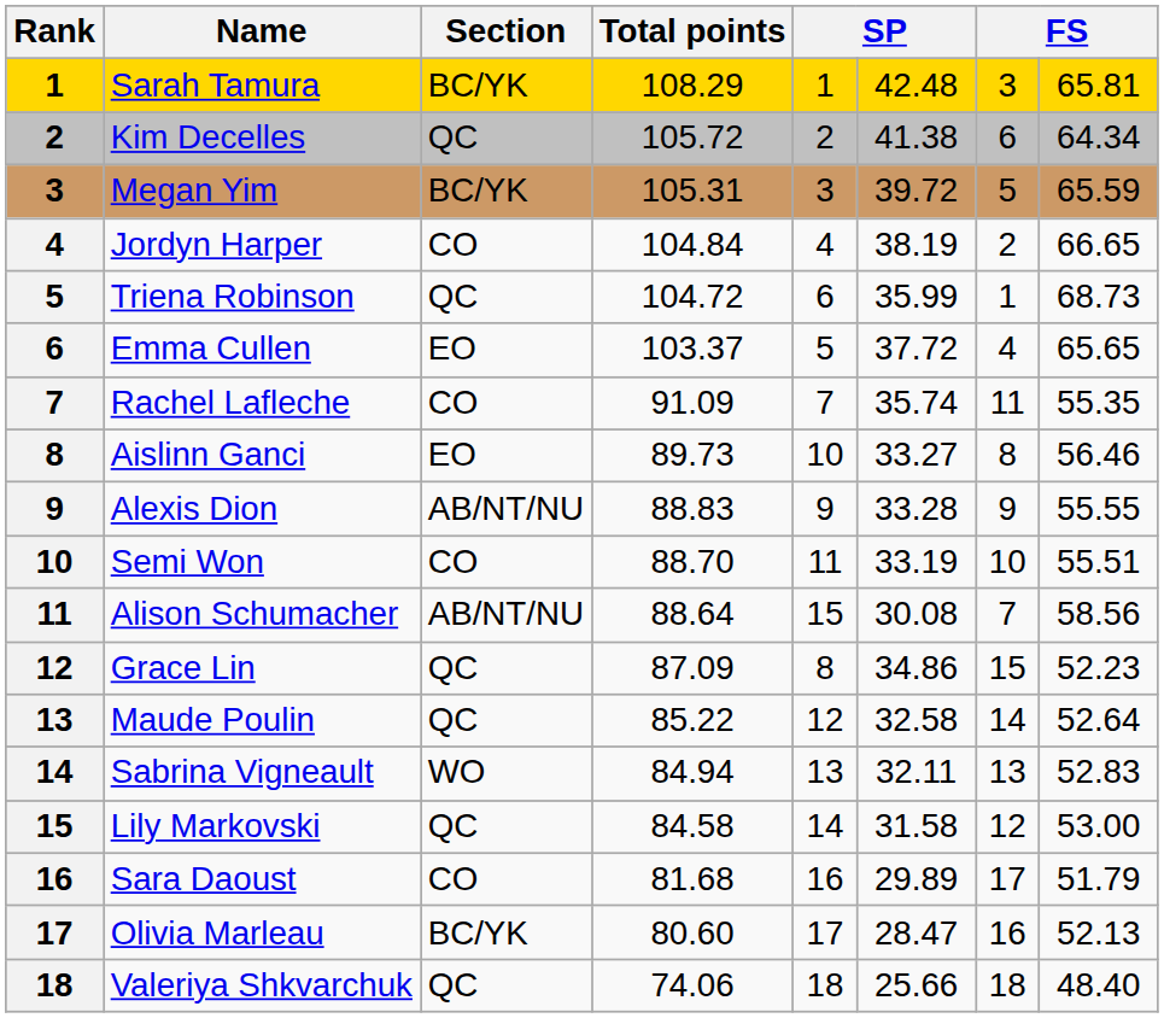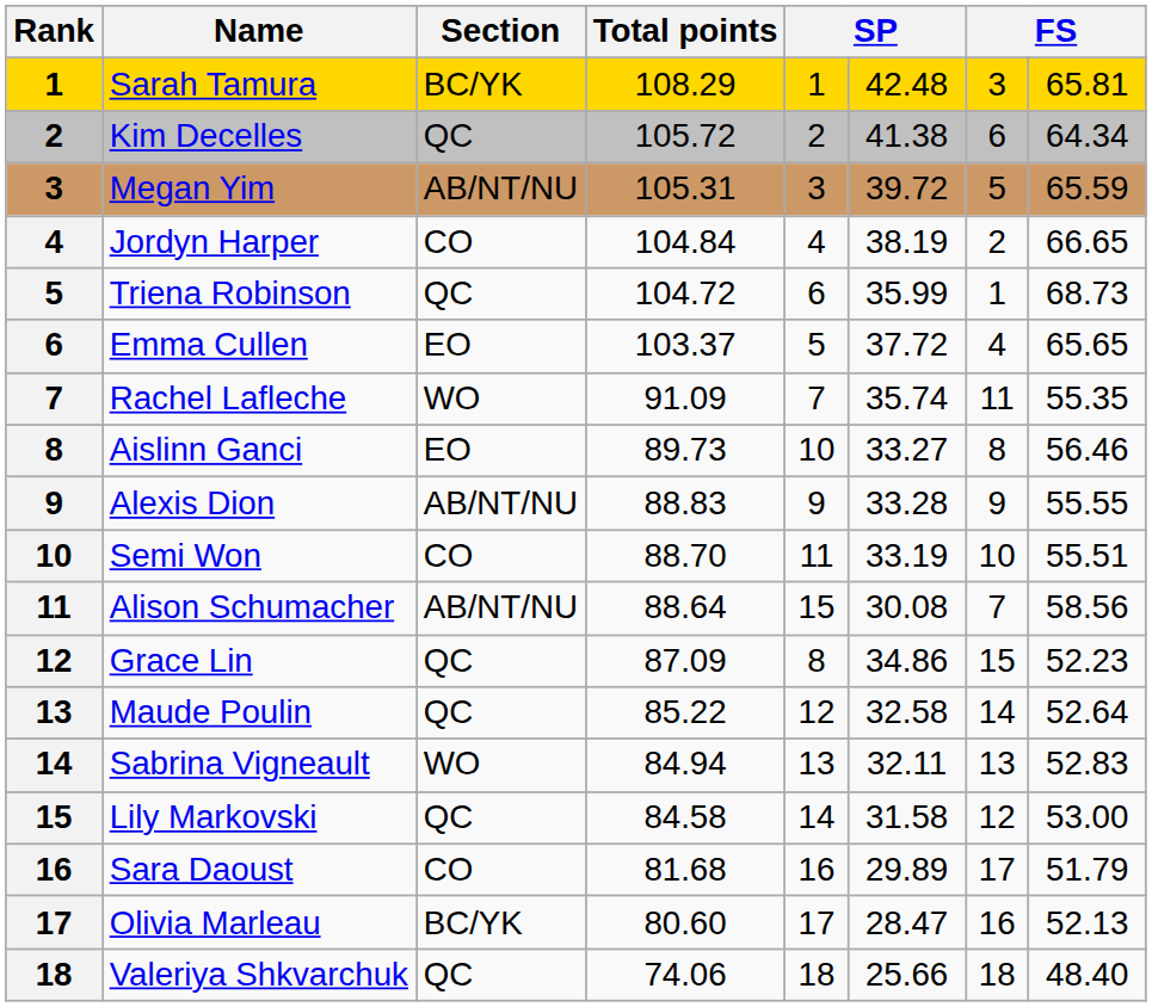 <table class="wikitable sortable">
 <tr>
 <th>Rank</th>
 <th>Name</th>
 <th>Section</th>
 <th>Total points</th>
 <th colspan="2" width="80px"><a href='#'>SP</a></th>
 <th colspan="2" width="80px"><a href='#'>FS</a></th>
 </tr>
 <tr bgcolor="gold">
 <td align="center"><strong>1</strong></td>
 <td><a href='#'>Sarah Tamura</a></td>
 <td>BC/YK</td>
 <td align="center">108.29</td>
 <td align="center">1</td>
 <td align="center">42.48</td>
 <td align="center">3</td>
 <td align="center">65.81</td>
 </tr>
 <tr bgcolor="silver">
 <td align="center"><strong>2</strong></td>
 <td><a href='#'>Kim Decelles</a></td>
 <td>QC</td>
 <td align="center">105.72</td>
 <td align="center">2</td>
 <td align="center">41.38</td>
 <td align="center">6</td>
 <td align="center">64.34</td>
 </tr>
 <tr bgcolor="cc9966">
 <td align="center"><strong>3</strong></td>
 <td><a href='#'>Megan Yim</a></td>
-<td>BC/YK</td>
+<td>AB/NT/NU</td>
 <td align="center">105.31</td>
 <td align="center">3</td>
 <td align="center">39.72</td>
 <td align="center">5</td>
 <td align="center">65.59</td>
 </tr>
 <tr>
 <th>4</th>
 <td><a href='#'>Jordyn Harper</a></td>
 <td>CO</td>
 <td align="center">104.84</td>
 <td align="center">4</td>
 <td align="center">38.19</td>
 <td align="center">2</td>
 <td align="center">66.65</td>
 </tr>
 <tr>
 <th>5</th>
 <td><a href='#'>Triena Robinson</a></td>
 <td>QC</td>
 <td align="center">104.72</td>
 <td align="center">6</td>
 <td align="center">35.99</td>
 <td align="center">1</td>
 <td align="center">68.73</td>
 </tr>
 <tr>
 <th>6</th>
 <td><a href='#'>Emma Cullen</a></td>
 <td>EO</td>
 <td align="center">103.37</td>
 <td align="center">5</td>
 <td align="center">37.72</td>
 <td align="center">4</td>
 <td align="center">65.65</td>
 </tr>
 <tr>
 <th>7</th>
 <td><a href='#'>Rachel Lafleche</a></td>
-<td>CO</td>
+<td>WO</td>
 <td align="center">91.09</td>
 <td align="center">7</td>
 <td align="center">35.74</td>
 <td align="center">11</td>
 <td align="center">55.35</td>
 </tr>
 <tr>
 <th>8</th>
 <td><a href='#'>Aislinn Ganci</a></td>
 <td>EO</td>
 <td align="center">89.73</td>
 <td align="center">10</td>
 <td align="center">33.27</td>
 <td align="center">8</td>
 <td align="center">56.46</td>
 </tr>
 <tr>
 <th>9</th>
 <td><a href='#'>Alexis Dion</a></td>
 <td>AB/NT/NU</td>
 <td align="center">88.83</td>
 <td align="center">9</td>
 <td align="center">33.28</td>
 <td align="center">9</td>
 <td align="center">55.55</td>
 </tr>
 <tr>
 <th>10</th>
 <td><a href='#'>Semi Won</a></td>
 <td>CO</td>
 <td align="center">88.70</td>
 <td align="center">11</td>
 <td align="center">33.19</td>
 <td align="center">10</td>
 <td align="center">55.51</td>
 </tr>
 <tr>
 <th>11</th>
 <td><a href='#'>Alison Schumacher</a></td>
 <td>AB/NT/NU</td>
 <td align="center">88.64</td>
 <td align="center">15</td>
 <td align="center">30.08</td>
 <td align="center">7</td>
 <td align="center">58.56</td>
 </tr>
 <tr>
 <th>12</th>
 <td><a href='#'>Grace Lin</a></td>
 <td>QC</td>
 <td align="center">87.09</td>
 <td align="center">8</td>
 <td align="center">34.86</td>
 <td align="center">15</td>
 <td align="center">52.23</td>
 </tr>
 <tr>
 <th>13</th>
 <td><a href='#'>Maude Poulin</a></td>
 <td>QC</td>
 <td align="center">85.22</td>
 <td align="center">12</td>
 <td align="center">32.58</td>
 <td align="center">14</td>
 <td align="center">52.64</td>
 </tr>
 <tr>
 <th>14</th>
 <td><a href='#'>Sabrina Vigneault</a></td>
 <td>WO</td>
 <td align="center">84.94</td>
 <td align="center">13</td>
 <td align="center">32.11</td>
 <td align="center">13</td>
 <td align="center">52.83</td>
 </tr>
 <tr>
 <th>15</th>
 <td><a href='#'>Lily Markovski</a></td>
 <td>QC</td>
 <td align="center">84.58</td>
 <td align="center">14</td>
 <td align="center">31.58</td>
 <td align="center">12</td>
 <td align="center">53.00</td>
 </tr>
 <tr>
 <th>16</th>
 <td><a href='#'>Sara Daoust</a></td>
 <td>CO</td>
 <td align="center">81.68</td>
 <td align="center">16</td>
 <td align="center">29.89</td>
 <td align="center">17</td>
 <td align="center">51.79</td>
 </tr>
 <tr>
 <th>17</th>
 <td><a href='#'>Olivia Marleau</a></td>
 <td>BC/YK</td>
 <td align="center">80.60</td>
 <td align="center">17</td>
 <td align="center">28.47</td>
 <td align="center">16</td>
 <td align="center">52.13</td>
 </tr>
 <tr>
 <th>18</th>
 <td><a href='#'>Valeriya Shkvarchuk</a></td>
 <td>QC</td>
 <td align="center">74.06</td>
 <td align="center">18</td>
 <td align="center">25.66</td>
 <td align="center">18</td>
 <td align="center">48.40</td>
 </tr>
 </table>
